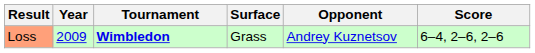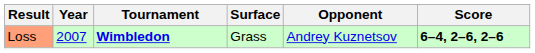 <table class="sortable wikitable">
 <tr>
 <th style="width:50px;">Result</th>
 <th style="width:40px;">Year</th>
 <th style="width:150px;">Tournament</th>
 <th style="width:50px;">Surface</th>
 <th style="width:150px;">Opponent</th>
 <th style="width:125px;" class="unsortable">Score</th>
 </tr>
 <tr style="background:#ccffcc;">
 <td style="background:#ffa07a;">Loss</td>
-<td><a href='#'>2009</a></td>
+<td><a href='#'>2007</a></td>
 <td><strong><a href='#'>Wimbledon</a></strong></td>
 <td>Grass</td>
 <td> <a href='#'>Andrey Kuznetsov</a></td>
-<td>6–4, 2–6, 2–6</td>
+<td><strong>6–4, 2–6, 2–6</strong></td>
 </tr>
 </table>
